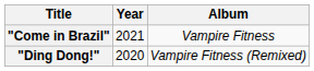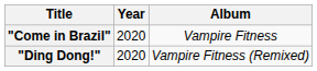 <table class="wikitable plainrowheaders" style="text-align:center;">
 <tr>
 <th scope="col">Title</th>
 <th scope="col">Year</th>
 <th scope="col">Album</th>
 </tr>
 <tr>
 <th scope="row">"Come in Brazil"<br></th>
-<td>2021</td>
+<td>2020</td>
 <td><em>Vampire Fitness</em></td>
 </tr>
 <tr>
 <th scope="row">"Ding Dong!"</th>
 <td>2020</td>
 <td><em>Vampire Fitness (Remixed)</em></td>
 </tr>
 </table>
